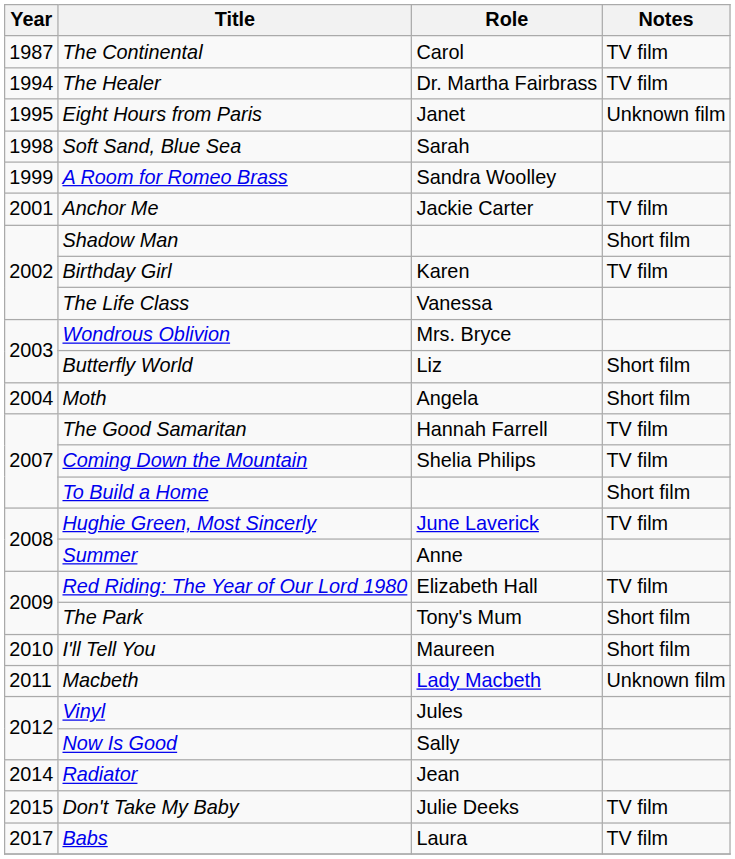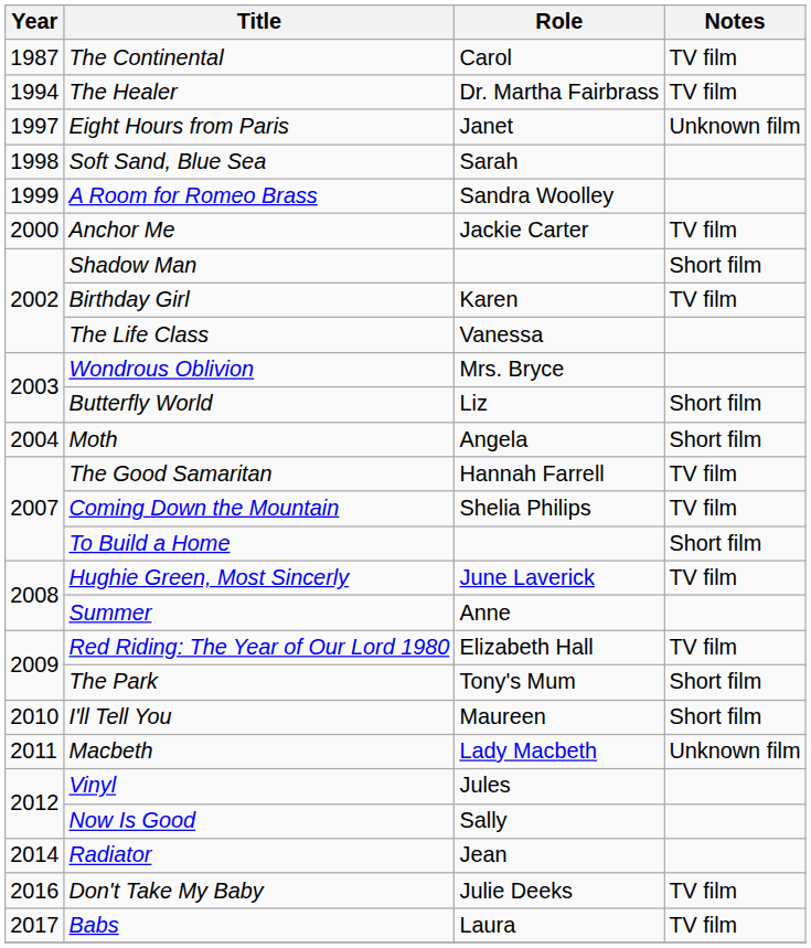 <table class="wikitable sortable">
 <tr>
 <th>Year</th>
 <th>Title</th>
 <th>Role</th>
 <th class="unsortable">Notes</th>
 </tr>
 <tr>
 <td>1987</td>
 <td><em>The Continental</em></td>
 <td>Carol</td>
 <td>TV film</td>
 </tr>
 <tr>
 <td>1994</td>
 <td><em>The Healer</em></td>
 <td>Dr. Martha Fairbrass</td>
 <td>TV film</td>
 </tr>
 <tr>
-<td>1995</td>
+<td>1997</td>
 <td><em>Eight Hours from Paris</em></td>
 <td>Janet</td>
 <td>Unknown film</td>
 </tr>
 <tr>
 <td>1998</td>
 <td><em>Soft Sand, Blue Sea</em></td>
 <td>Sarah</td>
 <td></td>
 </tr>
 <tr>
 <td>1999</td>
 <td><em><a href='#'>A Room for Romeo Brass</a></em></td>
 <td>Sandra Woolley</td>
 <td></td>
 </tr>
 <tr>
-<td>2001</td>
+<td>2000</td>
 <td><em>Anchor Me</em></td>
 <td>Jackie Carter</td>
 <td>TV film</td>
 </tr>
 <tr>
 <td rowspan="3">2002</td>
 <td><em>Shadow Man</em></td>
 <td></td>
 <td>Short film</td>
 </tr>
 <tr>
 <td><em>Birthday Girl</em></td>
 <td>Karen</td>
 <td>TV film</td>
 </tr>
 <tr>
 <td><em>The Life Class</em></td>
 <td>Vanessa</td>
 <td></td>
 </tr>
 <tr>
 <td rowspan="2">2003</td>
 <td><em><a href='#'>Wondrous Oblivion</a></em></td>
 <td>Mrs. Bryce</td>
 <td></td>
 </tr>
 <tr>
 <td><em>Butterfly World</em></td>
 <td>Liz</td>
 <td>Short film</td>
 </tr>
 <tr>
 <td>2004</td>
 <td><em>Moth</em></td>
 <td>Angela</td>
 <td>Short film</td>
 </tr>
 <tr>
 <td rowspan="3">2007</td>
 <td><em>The Good Samaritan</em></td>
 <td>Hannah Farrell</td>
 <td>TV film</td>
 </tr>
 <tr>
 <td><em><a href='#'>Coming Down the Mountain</a></em></td>
 <td>Shelia Philips</td>
 <td>TV film</td>
 </tr>
 <tr>
 <td><em><a href='#'>To Build a Home</a></em></td>
 <td></td>
 <td>Short film</td>
 </tr>
 <tr>
 <td rowspan="2">2008</td>
 <td><em><a href='#'>Hughie Green, Most Sincerly</a></em></td>
 <td><a href='#'>June Laverick</a></td>
 <td>TV film</td>
 </tr>
 <tr>
 <td><em><a href='#'>Summer</a></em></td>
 <td>Anne</td>
 <td></td>
 </tr>
 <tr>
 <td rowspan="2">2009</td>
 <td><em><a href='#'>Red Riding: The Year of Our Lord 1980</a></em></td>
 <td>Elizabeth Hall</td>
 <td>TV film</td>
 </tr>
 <tr>
 <td><em>The Park</em></td>
 <td>Tony's Mum</td>
 <td>Short film</td>
 </tr>
 <tr>
 <td>2010</td>
 <td><em>I'll Tell You</em></td>
 <td>Maureen</td>
 <td>Short film</td>
 </tr>
 <tr>
 <td>2011</td>
 <td><em>Macbeth</em></td>
 <td><a href='#'>Lady Macbeth</a></td>
 <td>Unknown film</td>
 </tr>
 <tr>
 <td rowspan="2">2012</td>
 <td><em><a href='#'>Vinyl</a></em></td>
 <td>Jules</td>
 <td></td>
 </tr>
 <tr>
 <td><em><a href='#'>Now Is Good</a></em></td>
 <td>Sally</td>
 <td></td>
 </tr>
 <tr>
 <td>2014</td>
 <td><em><a href='#'>Radiator</a></em></td>
 <td>Jean</td>
 <td></td>
 </tr>
 <tr>
-<td>2015</td>
+<td>2016</td>
 <td><em>Don't Take My Baby</em></td>
 <td>Julie Deeks</td>
 <td>TV film</td>
 </tr>
 <tr>
 <td>2017</td>
 <td><em><a href='#'>Babs</a></em></td>
 <td>Laura</td>
 <td>TV film</td>
 </tr>
 <tr>
 </tr>
 </table>
